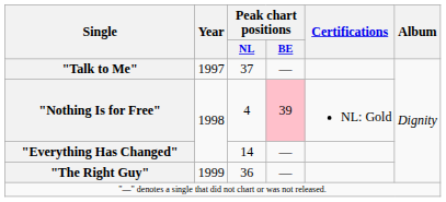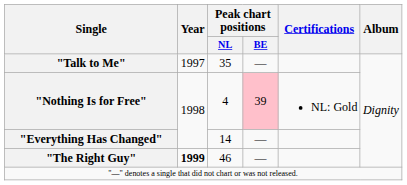 <table class="wikitable plainrowheaders" style="text-align:center;" border="1">
 <tr>
 <th scope="col" rowspan="2" style="width:14em;">Single</th>
 <th scope="col" rowspan="2">Year</th>
 <th scope="col" colspan="2">Peak chart positions</th>
 <th scope="col" rowspan="2"><a href='#'>Certifications</a></th>
 <th scope="col" rowspan="2">Album</th>
 </tr>
 <tr>
 <th scope="col" style="width:3em;font-size:85%;"><a href='#'>NL</a></th>
 <th scope="col" style="width:3em;font-size:85%;"><a href='#'>BE</a></th>
 </tr>
 <tr>
 <th scope="row">"Talk to Me"</th>
 <td>1997</td>
-<td>37</td>
+<td>35</td>
 <td>—</td>
 <td></td>
 <td rowspan="4"><em>Dignity</em></td>
 </tr>
 <tr>
 <th scope="row">"Nothing Is for Free"</th>
 <td rowspan="2">1998</td>
 <td>4</td>
 <td style="background: pink;">39</td>
 <td><br><ul><li>NL: Gold</li></ul></td>
 </tr>
 <tr>
 <th scope="row">"Everything Has Changed"</th>
 <td>14</td>
 <td>—</td>
 <td></td>
 </tr>
 <tr>
 <th scope="row">"The Right Guy"</th>
-<td>1999</td>
-<td>36</td>
+<td><strong>1999</strong></td>
+<td>46</td>
 <td>—</td>
 <td></td>
 </tr>
 <tr>
 <td colspan="14" style="font-size: 8pt">"—" denotes a single that did not chart or was not released.</td>
 </tr>
 </table>
